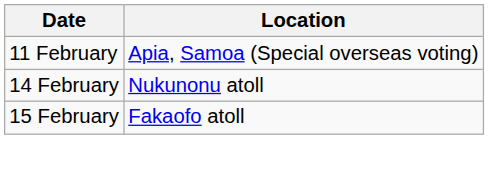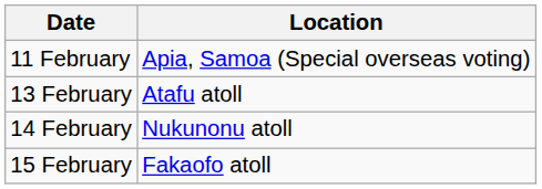 <table class="wikitable">
 <tr>
 <th>Date</th>
 <th>Location</th>
 </tr>
 <tr>
 <td>11 February</td>
 <td><a href='#'>Apia</a>, <a href='#'>Samoa</a> (Special overseas voting)</td>
 </tr>
 <tr>
+<td>13 February</td>
+<td><a href='#'>Atafu</a> atoll</td>
+</tr>
+<tr>
 <td>14 February</td>
 <td><a href='#'>Nukunonu</a> atoll</td>
 </tr>
 <tr>
 <td>15 February</td>
 <td><a href='#'>Fakaofo</a> atoll</td>
 </tr>
 </table>
